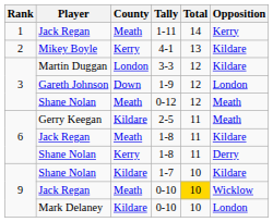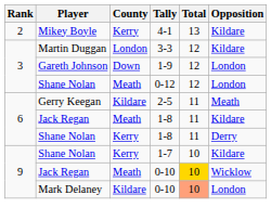 <table class="wikitable">
 <tr>
 <th>Rank</th>
 <th>Player</th>
 <th>County</th>
 <th>Tally</th>
 <th>Total</th>
 <th>Opposition</th>
-</tr>
-<tr>
-<td rowspan=1 align=center>1</td>
-<td><a href='#'>Jack Regan</a></td>
-<td><a href='#'>Meath</a></td>
-<td align=center>1-11</td>
-<td align=center>14</td>
-<td><a href='#'>Kerry</a></td>
 </tr>
 <tr>
 <td rowspan=1 align=center>2</td>
 <td><a href='#'>Mikey Boyle</a></td>
 <td><a href='#'>Kerry</a></td>
 <td align=center>4-1</td>
 <td align=center>13</td>
 <td><a href='#'>Kildare</a></td>
 </tr>
 <tr>
 <td rowspan=3 align=center>3</td>
 <td>Martin Duggan</td>
 <td><a href='#'>London</a></td>
 <td align=center>3-3</td>
 <td align=center>12</td>
 <td><a href='#'>Kildare</a></td>
 </tr>
 <tr>
 <td><a href='#'>Gareth Johnson</a></td>
 <td><a href='#'>Down</a></td>
 <td align=center>1-9</td>
 <td align=center>12</td>
 <td><a href='#'>London</a></td>
 </tr>
 <tr>
 <td><a href='#'>Shane Nolan</a></td>
 <td><a href='#'>Meath</a></td>
 <td align=center>0-12</td>
 <td align=center>12</td>
-<td><a href='#'>Meath</a></td>
+<td><a href='#'>London</a></td>
 </tr>
 <tr>
 <td rowspan=3 align=center>6</td>
 <td>Gerry Keegan</td>
 <td><a href='#'>Kildare</a></td>
 <td align=center>2-5</td>
 <td align=center>11</td>
 <td><a href='#'>Meath</a></td>
 </tr>
 <tr>
 <td><a href='#'>Jack Regan</a></td>
 <td><a href='#'>Meath</a></td>
 <td align=center>1-8</td>
 <td align=center>11</td>
 <td><a href='#'>Kildare</a></td>
 </tr>
 <tr>
 <td><a href='#'>Shane Nolan</a></td>
 <td><a href='#'>Kerry</a></td>
 <td align=center>1-8</td>
 <td align=center>11</td>
 <td><a href='#'>Derry</a></td>
 </tr>
 <tr>
 <td rowspan=3 align=center>9</td>
 <td><a href='#'>Shane Nolan</a></td>
-<td><a href='#'>Kildare</a></td>
+<td><a href='#'>Kerry</a></td>
 <td align=center>1-7</td>
 <td align=center>10</td>
 <td><a href='#'>Kildare</a></td>
 </tr>
 <tr>
 <td><a href='#'>Jack Regan</a></td>
 <td><a href='#'>Meath</a></td>
 <td align=center>0-10</td>
 <td align=center style="background: gold;">10</td>
 <td><a href='#'>Wicklow</a></td>
 </tr>
 <tr>
 <td>Mark Delaney</td>
 <td><a href='#'>Kildare</a></td>
 <td align=center>0-10</td>
-<td align=center>10</td>
+<td align=center style="background: lightsalmon;">10</td>
 <td><a href='#'>London</a></td>
 </tr>
 </table>
